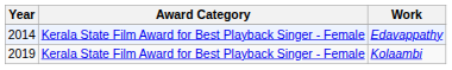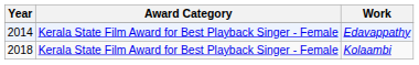 <table class="wikitable">
 <tr>
 <th>Year</th>
 <th>Award Category</th>
 <th>Work</th>
 </tr>
 <tr>
 </tr>
 <tr bgcolor=#edf3fe>
 <td>2014</td>
 <td><a href='#'>Kerala State Film Award for Best Playback Singer - Female</a></td>
 <td><em><a href='#'>Edavappathy</a></em></td>
 </tr>
 <tr>
-<td>2019</td>
+<td>2018</td>
 <td><a href='#'>Kerala State Film Award for Best Playback Singer - Female</a></td>
 <td><em><a href='#'>Kolaambi</a></em></td>
 </tr>
 </table>
